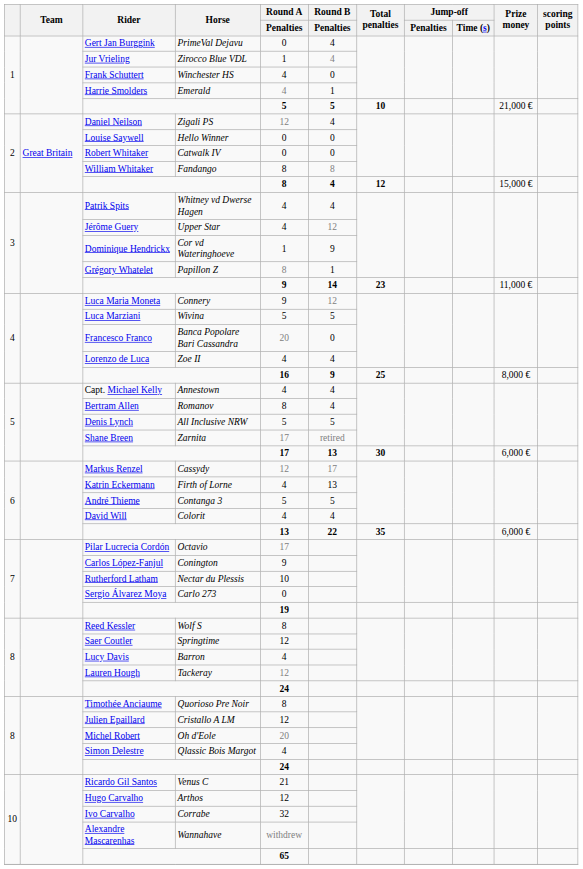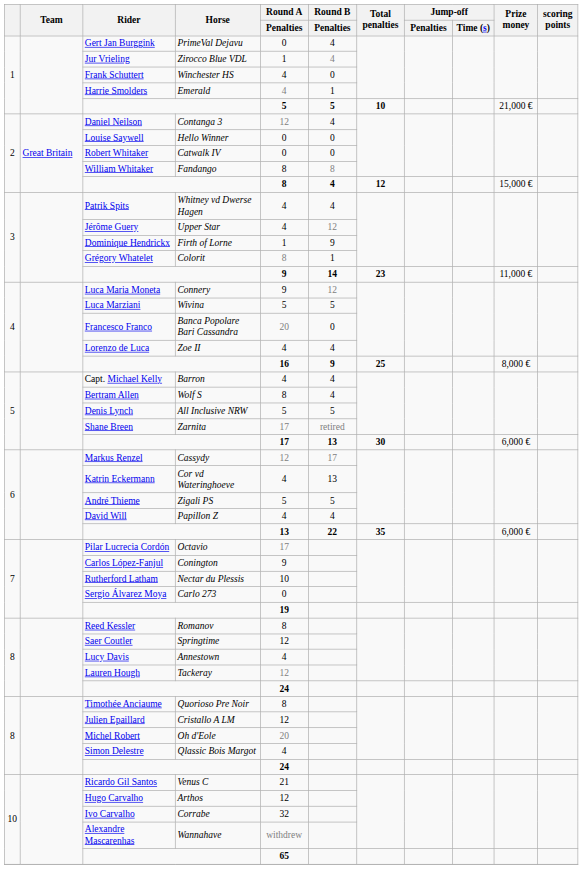 <table class="wikitable" style="font-size: 90%; text-align:center">
 <tr>
 <th rowspan=2 width=20></th>
 <th rowspan=2 width=125>Team</th>
 <th rowspan=2 width=180>Rider</th>
 <th rowspan=2 width=150>Horse</th>
 <th>Round A</th>
 <th>Round B</th>
 <th rowspan=2 width=75>Total penalties</th>
 <th colspan=2>Jump-off</th>
 <th rowspan=2 width=75>Prize<br>money</th>
 <th rowspan=2 width=60>scoring<br>points</th>
 </tr>
 <tr>
 <th width=75>Penalties</th>
 <th width=75>Penalties</th>
 <th width=75>Penalties</th>
 <th width=75>Time (<a href='#'>s</a>)</th>
 </tr>
 <tr>
 <td rowspan=5>1</td>
 <td rowspan=5 align=left></td>
 <td align=left><a href='#'>Gert Jan Burggink</a></td>
 <td align=left><em>PrimeVal Dejavu</em></td>
 <td>0</td>
 <td>4</td>
 <td rowspan=4></td>
 <td rowspan=4></td>
 <td rowspan=4></td>
 <td rowspan=4></td>
 <td rowspan=4></td>
 </tr>
 <tr>
 <td align=left><a href='#'>Jur Vrieling</a></td>
 <td align=left><em>Zirocco Blue VDL</em></td>
 <td>1</td>
 <td style=color:gray>4</td>
 </tr>
 <tr>
 <td align=left><a href='#'>Frank Schuttert</a></td>
 <td align=left><em>Winchester HS</em></td>
 <td>4</td>
 <td>0</td>
 </tr>
 <tr>
 <td align=left><a href='#'>Harrie Smolders</a></td>
 <td align=left><em>Emerald</em></td>
 <td style=color:gray>4</td>
 <td>1</td>
 </tr>
 <tr>
 <td colspan=2></td>
 <td><strong>5</strong></td>
 <td><strong>5</strong></td>
 <td><strong>10</strong></td>
 <td></td>
 <td></td>
 <td>21,000 €</td>
 <td></td>
 </tr>
 <tr>
 <td rowspan=5>2</td>
 <td rowspan=5 align=left> <a href='#'>Great Britain</a></td>
 <td align=left><a href='#'>Daniel Neilson</a></td>
-<td align=left><em>Zigali PS</em></td>
+<td align=left><em>Contanga 3</em></td>
 <td style=color:gray>12</td>
 <td>4</td>
 <td rowspan=4></td>
 <td rowspan=4></td>
 <td rowspan=4></td>
 <td rowspan=4></td>
 <td rowspan=4></td>
 </tr>
 <tr>
 <td align=left><a href='#'>Louise Saywell</a></td>
 <td align=left><em>Hello Winner</em></td>
 <td>0</td>
 <td>0</td>
 </tr>
 <tr>
 <td align=left><a href='#'>Robert Whitaker</a></td>
 <td align=left><em>Catwalk IV</em></td>
 <td>0</td>
 <td>0</td>
 </tr>
 <tr>
 <td align=left><a href='#'>William Whitaker</a></td>
 <td align=left><em>Fandango</em></td>
 <td>8</td>
 <td style=color:gray>8</td>
 </tr>
 <tr>
 <td colspan=2></td>
 <td><strong>8</strong></td>
 <td><strong>4</strong></td>
 <td><strong>12</strong></td>
 <td></td>
 <td></td>
 <td>15,000 €</td>
 <td></td>
 </tr>
 <tr>
 <td rowspan=5>3</td>
 <td rowspan=5 align=left></td>
 <td align=left><a href='#'>Patrik Spits</a></td>
 <td align=left><em>Whitney vd Dwerse Hagen</em></td>
 <td>4</td>
 <td>4</td>
 <td rowspan=4></td>
 <td rowspan=4></td>
 <td rowspan=4></td>
 <td rowspan=4></td>
 <td rowspan=4></td>
 </tr>
 <tr>
 <td align=left><a href='#'>Jérôme Guery</a></td>
 <td align=left><em>Upper Star</em></td>
 <td>4</td>
 <td style=color:gray>12</td>
 </tr>
 <tr>
 <td align=left><a href='#'>Dominique Hendrickx</a></td>
-<td align=left><em>Cor vd Wateringhoeve</em></td>
+<td align=left><em>Firth of Lorne</em></td>
 <td>1</td>
 <td>9</td>
 </tr>
 <tr>
 <td align=left><a href='#'>Grégory Whatelet</a></td>
-<td align=left><em>Papillon Z</em></td>
+<td align=left><em>Colorit</em></td>
 <td style=color:gray>8</td>
 <td>1</td>
 </tr>
 <tr>
 <td colspan=2></td>
 <td><strong>9</strong></td>
 <td><strong>14</strong></td>
 <td><strong>23</strong></td>
 <td></td>
 <td></td>
 <td>11,000 €</td>
 <td></td>
 </tr>
 <tr>
 <td rowspan=5>4</td>
 <td rowspan=5 align=left></td>
 <td align=left><a href='#'>Luca Maria Moneta</a></td>
 <td align=left><em>Connery</em></td>
 <td>9</td>
 <td style=color:gray>12</td>
 <td rowspan=4></td>
 <td rowspan=4></td>
 <td rowspan=4></td>
 <td rowspan=4></td>
 <td rowspan=4></td>
 </tr>
 <tr>
 <td align=left><a href='#'>Luca Marziani</a></td>
 <td align=left><em>Wivina</em></td>
 <td>5</td>
 <td>5</td>
 </tr>
 <tr>
 <td align=left><a href='#'>Francesco Franco</a></td>
 <td align=left><em>Banca Popolare Bari Cassandra</em></td>
 <td style=color:gray>20</td>
 <td>0</td>
 </tr>
 <tr>
 <td align=left><a href='#'>Lorenzo de Luca</a></td>
 <td align=left><em>Zoe II</em></td>
 <td>4</td>
 <td>4</td>
 </tr>
 <tr>
 <td colspan=2></td>
 <td><strong>16</strong></td>
 <td><strong>9</strong></td>
 <td><strong>25</strong></td>
 <td></td>
 <td></td>
 <td>8,000 €</td>
 <td></td>
 </tr>
 <tr>
 <td rowspan=5>5</td>
 <td rowspan=5 align=left></td>
 <td align=left>Capt. <a href='#'>Michael Kelly</a></td>
-<td align=left><em>Annestown</em></td>
+<td align=left><em>Barron</em></td>
 <td>4</td>
 <td>4</td>
 <td rowspan=4></td>
 <td rowspan=4></td>
 <td rowspan=4></td>
 <td rowspan=4></td>
 <td rowspan=4></td>
 </tr>
 <tr>
 <td align=left><a href='#'>Bertram Allen</a></td>
-<td align=left><em>Romanov</em></td>
+<td align=left><em>Wolf S</em></td>
 <td>8</td>
 <td>4</td>
 </tr>
 <tr>
 <td align=left><a href='#'>Denis Lynch</a></td>
 <td align=left><em>All Inclusive NRW</em></td>
 <td>5</td>
 <td>5</td>
 </tr>
 <tr>
 <td align=left><a href='#'>Shane Breen</a></td>
 <td align=left><em>Zarnita</em></td>
 <td style=color:gray>17</td>
 <td style=color:gray>retired</td>
 </tr>
 <tr>
 <td colspan=2></td>
 <td><strong>17</strong></td>
 <td><strong>13</strong></td>
 <td><strong>30</strong></td>
 <td></td>
 <td></td>
 <td>6,000 €</td>
 <td></td>
 </tr>
 <tr>
 <td rowspan=5>6</td>
 <td rowspan=5 align=left></td>
 <td align=left><a href='#'>Markus Renzel</a></td>
 <td align=left><em>Cassydy</em></td>
 <td style=color:gray>12</td>
 <td style=color:gray>17</td>
 <td rowspan=4></td>
 <td rowspan=4></td>
 <td rowspan=4></td>
 <td rowspan=4></td>
 <td rowspan=4></td>
 </tr>
 <tr>
 <td align=left><a href='#'>Katrin Eckermann</a></td>
-<td align=left><em>Firth of Lorne</em></td>
+<td align=left><em>Cor vd Wateringhoeve</em></td>
 <td>4</td>
 <td>13</td>
 </tr>
 <tr>
 <td align=left><a href='#'>André Thieme</a></td>
-<td align=left><em>Contanga 3</em></td>
+<td align=left><em>Zigali PS</em></td>
 <td>5</td>
 <td>5</td>
 </tr>
 <tr>
 <td align=left><a href='#'>David Will</a></td>
-<td align=left><em>Colorit</em></td>
+<td align=left><em>Papillon Z</em></td>
 <td>4</td>
 <td>4</td>
 </tr>
 <tr>
 <td colspan=2></td>
 <td><strong>13</strong></td>
 <td><strong>22</strong></td>
 <td><strong>35</strong></td>
 <td></td>
 <td></td>
 <td>6,000 €</td>
 <td></td>
 </tr>
 <tr>
 <td rowspan=5>7</td>
 <td rowspan=5 align=left></td>
 <td align=left><a href='#'>Pilar Lucrecia Cordón</a></td>
 <td align=left><em>Octavio</em></td>
 <td style=color:gray>17</td>
 <td></td>
 <td rowspan=4></td>
 <td rowspan=4></td>
 <td rowspan=4></td>
 <td rowspan=4></td>
 <td rowspan=4></td>
 </tr>
 <tr>
 <td align=left><a href='#'>Carlos López-Fanjul</a></td>
 <td align=left><em>Conington</em></td>
 <td>9</td>
 <td></td>
 </tr>
 <tr>
 <td align=left><a href='#'>Rutherford Latham</a></td>
 <td align=left><em>Nectar du Plessis</em></td>
 <td>10</td>
 <td></td>
 </tr>
 <tr>
 <td align=left><a href='#'>Sergio Álvarez Moya</a></td>
 <td align=left><em>Carlo 273</em></td>
 <td>0</td>
 <td></td>
 </tr>
 <tr>
 <td colspan=2></td>
 <td><strong>19</strong></td>
 <td></td>
 <td></td>
 <td></td>
 <td></td>
 <td></td>
 <td></td>
 </tr>
 <tr>
 <td rowspan=5>8</td>
 <td rowspan=5 align=left></td>
 <td align=left><a href='#'>Reed Kessler</a></td>
-<td align=left><em>Wolf S</em></td>
+<td align=left><em>Romanov</em></td>
 <td>8</td>
 <td></td>
 <td rowspan=4></td>
 <td rowspan=4></td>
 <td rowspan=4></td>
 <td rowspan=4></td>
 <td rowspan=4></td>
 </tr>
 <tr>
 <td align=left><a href='#'>Saer Coutler</a></td>
 <td align=left><em>Springtime</em></td>
 <td>12</td>
 <td></td>
 </tr>
 <tr>
 <td align=left><a href='#'>Lucy Davis</a></td>
-<td align=left><em>Barron</em></td>
+<td align=left><em>Annestown</em></td>
 <td>4</td>
 <td></td>
 </tr>
 <tr>
 <td align=left><a href='#'>Lauren Hough</a></td>
 <td align=left><em>Tackeray</em></td>
 <td style=color:gray>12</td>
 <td></td>
 </tr>
 <tr>
 <td colspan=2></td>
 <td><strong>24</strong></td>
 <td></td>
 <td></td>
 <td></td>
 <td></td>
 <td></td>
 <td></td>
 </tr>
 <tr>
 <td rowspan=5>8</td>
 <td rowspan=5 align=left></td>
 <td align=left><a href='#'>Timothée Anciaume</a></td>
 <td align=left><em>Quorioso Pre Noir</em></td>
 <td>8</td>
 <td></td>
 <td rowspan=4></td>
 <td rowspan=4></td>
 <td rowspan=4></td>
 <td rowspan=4></td>
 <td rowspan=4></td>
 </tr>
 <tr>
 <td align=left><a href='#'>Julien Epaillard</a></td>
 <td align=left><em>Cristallo A LM</em></td>
 <td>12</td>
 <td></td>
 </tr>
 <tr>
 <td align=left><a href='#'>Michel Robert</a></td>
 <td align=left><em>Oh d'Eole</em></td>
 <td style=color:gray>20</td>
 <td></td>
 </tr>
 <tr>
 <td align=left><a href='#'>Simon Delestre</a></td>
 <td align=left><em>Qlassic Bois Margot</em></td>
 <td>4</td>
 <td></td>
 </tr>
 <tr>
 <td colspan=2></td>
 <td><strong>24</strong></td>
 <td></td>
 <td></td>
 <td></td>
 <td></td>
 <td></td>
 <td></td>
 </tr>
 <tr>
 <td rowspan=5>10</td>
 <td rowspan=5 align=left></td>
 <td align=left><a href='#'>Ricardo Gil Santos</a></td>
 <td align=left><em>Venus C</em></td>
 <td>21</td>
 <td></td>
 <td rowspan=4></td>
 <td rowspan=4></td>
 <td rowspan=4></td>
 <td rowspan=4></td>
 <td rowspan=4></td>
 </tr>
 <tr>
 <td align=left><a href='#'>Hugo Carvalho</a></td>
 <td align=left><em>Arthos</em></td>
 <td>12</td>
 <td></td>
 </tr>
 <tr>
 <td align=left><a href='#'>Ivo Carvalho</a></td>
 <td align=left><em>Corrabe</em></td>
 <td>32</td>
 <td></td>
 </tr>
 <tr>
 <td align=left><a href='#'>Alexandre Mascarenhas</a></td>
 <td align=left><em>Wannahave</em></td>
 <td style=color:gray>withdrew</td>
 <td></td>
 </tr>
 <tr>
 <td colspan=2></td>
 <td><strong>65</strong></td>
 <td></td>
 <td></td>
 <td></td>
 <td></td>
 <td></td>
 <td></td>
 </tr>
 <tr>
 </tr>
 </table>
